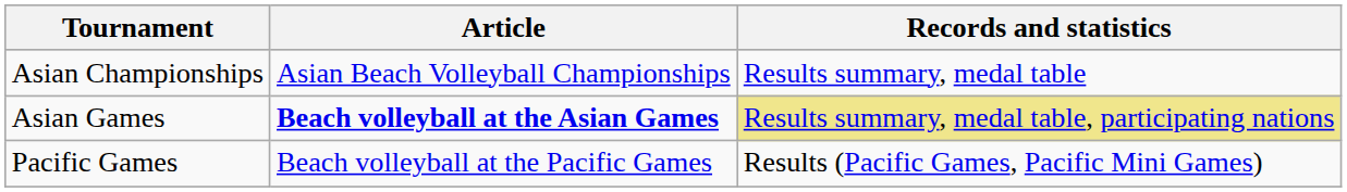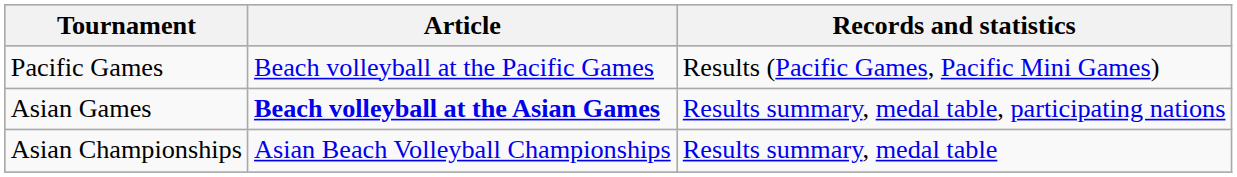 <table class="wikitable">
 <tr>
 <th>Tournament</th>
 <th>Article</th>
 <th>Records and statistics</th>
 </tr>
 <tr>
+<td>Pacific Games</td>
+<td><a href='#'>Beach volleyball at the Pacific Games</a></td>
+<td>Results (<a href='#'>Pacific Games</a>, <a href='#'>Pacific Mini Games</a>)</td>
+</tr>
+<tr>
+<td>Asian Games</td>
+<td><strong><a href='#'>Beach volleyball at the Asian Games</a></strong></td>
+<td><a href='#'>Results summary</a>, <a href='#'>medal table</a>, <a href='#'>participating nations</a></td>
+</tr>
+<tr>
 <td>Asian Championships</td>
 <td><a href='#'>Asian Beach Volleyball Championships</a></td>
 <td><a href='#'>Results summary</a>, <a href='#'>medal table</a></td>
 </tr>
-<tr>
-<td>Asian Games</td>
-<td><strong><a href='#'>Beach volleyball at the Asian Games</a></strong></td>
-<td style="background: khaki;"><a href='#'>Results summary</a>, <a href='#'>medal table</a>, <a href='#'>participating nations</a></td>
-</tr>
-<tr>
-<td>Pacific Games</td>
-<td><a href='#'>Beach volleyball at the Pacific Games</a></td>
-<td>Results (<a href='#'>Pacific Games</a>, <a href='#'>Pacific Mini Games</a>)</td>
-</tr>
 </table>
